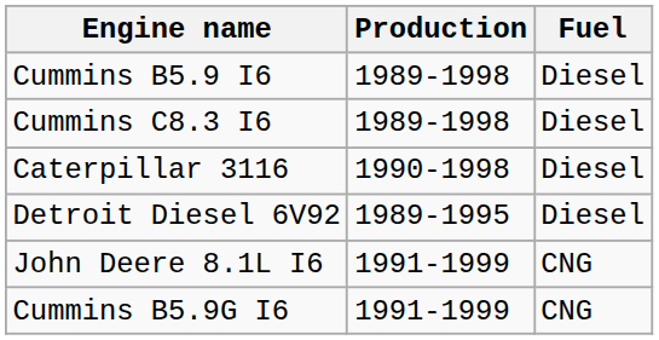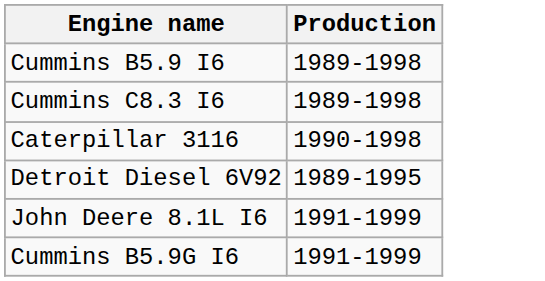 <table class="wikitable">
 <tr>
 <th>Engine name</th>
 <th>Production</th>
-<th>Fuel</th>
 </tr>
 <tr>
 <td>Cummins B5.9 I6</td>
 <td>1989-1998</td>
-<td>Diesel</td>
 </tr>
 <tr>
 <td>Cummins C8.3 I6</td>
 <td>1989-1998</td>
-<td>Diesel</td>
 </tr>
 <tr>
 <td>Caterpillar 3116</td>
 <td>1990-1998</td>
-<td>Diesel</td>
 </tr>
 <tr>
 <td>Detroit Diesel 6V92</td>
 <td>1989-1995</td>
-<td>Diesel</td>
 </tr>
 <tr>
 <td>John Deere 8.1L I6</td>
 <td>1991-1999</td>
-<td>CNG</td>
 </tr>
 <tr>
 <td>Cummins B5.9G I6</td>
 <td>1991-1999</td>
-<td>CNG</td>
 </tr>
 </table>
